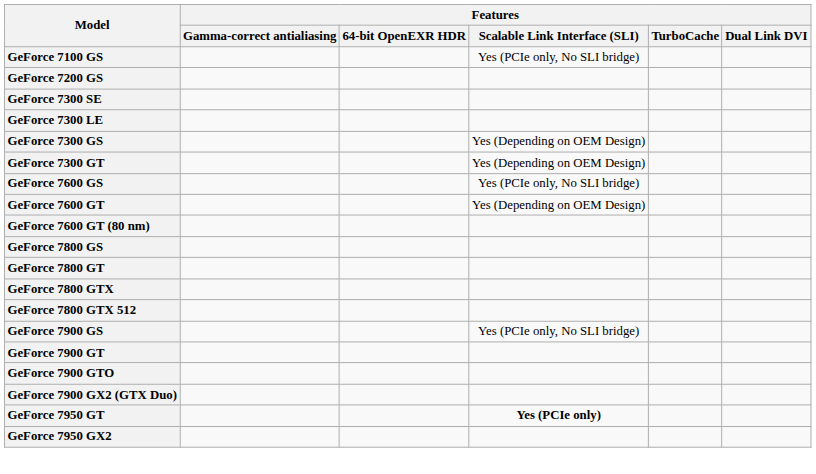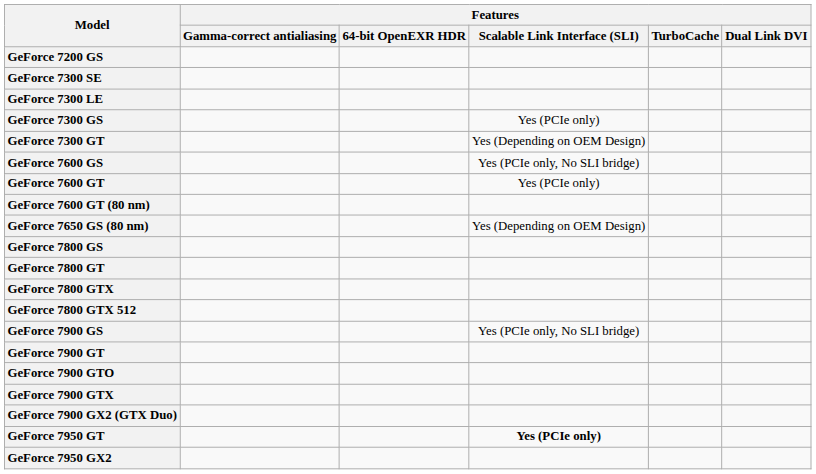 <table class="wikitable" style="font-size: 85%; text-align: center;">
 <tr>
 <th rowspan="2">Model</th>
 <th colspan="5">Features</th>
 </tr>
 <tr>
 <th>Gamma-correct antialiasing</th>
 <th>64-bit OpenEXR HDR</th>
 <th>Scalable Link Interface (SLI)</th>
 <th>TurboCache</th>
 <th>Dual Link DVI</th>
-</tr>
-<tr>
-<th style="text-align:left;">GeForce 7100 GS</th>
-<td></td>
-<td></td>
-<td> Yes (PCIe only, No SLI bridge)</td>
-<td></td>
-<td></td>
 </tr>
 <tr>
 <th style="text-align:left;">GeForce 7200 GS</th>
 <td></td>
 <td></td>
 <td></td>
 <td></td>
 <td></td>
 </tr>
 <tr>
 <th style="text-align:left;">GeForce 7300 SE</th>
 <td></td>
 <td></td>
 <td></td>
 <td></td>
 <td></td>
 </tr>
 <tr>
 <th style="text-align:left;">GeForce 7300 LE</th>
 <td></td>
 <td></td>
 <td></td>
 <td></td>
 <td></td>
 </tr>
 <tr>
 <th style="text-align:left;">GeForce 7300 GS</th>
 <td></td>
 <td></td>
-<td> Yes (Depending on OEM Design)</td>
+<td> Yes (PCIe only)</td>
 <td></td>
 <td></td>
 </tr>
 <tr>
 <th style="text-align:left;">GeForce 7300 GT</th>
 <td></td>
 <td></td>
 <td> Yes (Depending on OEM Design)</td>
 <td></td>
 <td></td>
 </tr>
 <tr>
 <th style="text-align:left;">GeForce 7600 GS</th>
 <td></td>
 <td></td>
 <td> Yes (PCIe only, No SLI bridge)</td>
 <td></td>
 <td></td>
 </tr>
 <tr>
 <th style="text-align:left;">GeForce 7600 GT</th>
 <td></td>
 <td></td>
-<td> Yes (Depending on OEM Design)</td>
+<td> Yes (PCIe only)</td>
 <td></td>
 <td></td>
 </tr>
 <tr>
 <th style="text-align:left;">GeForce 7600 GT (80 nm)</th>
 <td></td>
 <td></td>
 <td></td>
+<td></td>
+<td></td>
+</tr>
+<tr>
+<th style="text-align:left;">GeForce 7650 GS (80 nm)</th>
+<td></td>
+<td></td>
+<td> Yes (Depending on OEM Design)</td>
 <td></td>
 <td></td>
 </tr>
 <tr>
 <th style="text-align:left;">GeForce 7800 GS</th>
 <td></td>
 <td></td>
 <td></td>
 <td></td>
 <td></td>
 </tr>
 <tr>
 <th style="text-align:left;">GeForce 7800 GT</th>
 <td></td>
 <td></td>
 <td></td>
 <td></td>
 <td></td>
 </tr>
 <tr>
 <th style="text-align:left;">GeForce 7800 GTX</th>
 <td></td>
 <td></td>
 <td></td>
 <td></td>
 <td></td>
 </tr>
 <tr>
 <th style="text-align:left;">GeForce 7800 GTX 512</th>
 <td></td>
 <td></td>
 <td></td>
 <td></td>
 <td></td>
 </tr>
 <tr>
 <th style="text-align:left;">GeForce 7900 GS</th>
 <td></td>
 <td></td>
 <td> Yes (PCIe only, No SLI bridge)</td>
 <td></td>
 <td></td>
 </tr>
 <tr>
 <th style="text-align:left;">GeForce 7900 GT</th>
 <td></td>
 <td></td>
 <td></td>
 <td></td>
 <td></td>
 </tr>
 <tr>
 <th style="text-align:left;">GeForce 7900 GTO</th>
 <td></td>
 <td></td>
 <td></td>
 <td></td>
 <td></td>
 </tr>
 <tr>
+<th style="text-align:left;">GeForce 7900 GTX</th>
+<td></td>
+<td></td>
+<td></td>
+<td></td>
+<td></td>
+</tr>
+<tr>
 <th style="text-align:left;">GeForce 7900 GX2 (GTX Duo)</th>
 <td></td>
 <td></td>
 <td></td>
 <td></td>
 <td></td>
 </tr>
 <tr>
 <th style="text-align:left;">GeForce 7950 GT</th>
 <td></td>
 <td></td>
 <td><strong> Yes (PCIe only)</strong></td>
 <td></td>
 <td></td>
 </tr>
 <tr>
 <th style="text-align:left;">GeForce 7950 GX2</th>
 <td></td>
 <td></td>
 <td></td>
 <td></td>
 <td></td>
 </tr>
 </table>
